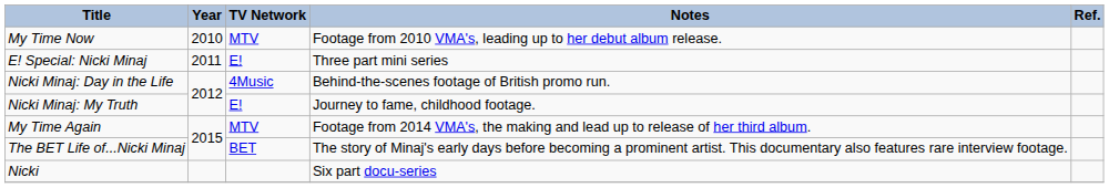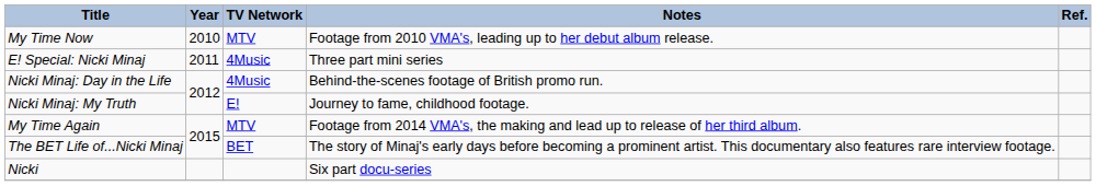 <table class="wikitable">
 <tr style="text-align:center;">
 <th style="background:#B0C4DE;">Title</th>
 <th style="background:#B0C4DE;">Year</th>
 <th style="background:#B0C4DE;">TV Network</th>
 <th style="background:#B0C4DE;">Notes</th>
 <th style="background:#B0C4DE;" "width: 2em;">Ref.</th>
 </tr>
 <tr>
 <td><em>My Time Now</em></td>
 <td>2010</td>
 <td><a href='#'>MTV</a></td>
 <td>Footage from 2010 <a href='#'>VMA's</a>, leading up to <a href='#'>her debut album</a> release.</td>
 <td></td>
 </tr>
 <tr>
 <td><em>E! Special: Nicki Minaj</em></td>
 <td>2011</td>
-<td><a href='#'>E!</a></td>
+<td><a href='#'>4Music</a></td>
 <td>Three part mini series</td>
 <td></td>
 </tr>
 <tr>
 <td><em>Nicki Minaj: Day in the Life</em></td>
 <td rowspan="2">2012</td>
 <td><a href='#'>4Music</a></td>
 <td>Behind-the-scenes footage of British promo run.</td>
 <td></td>
 </tr>
 <tr>
 <td><em>Nicki Minaj: My Truth</em></td>
 <td><a href='#'>E!</a></td>
 <td>Journey to fame, childhood footage.</td>
 <td></td>
 </tr>
 <tr>
 <td><em>My Time Again</em></td>
 <td rowspan="2">2015</td>
 <td><a href='#'>MTV</a></td>
 <td>Footage from 2014 <a href='#'>VMA's</a>, the making and lead up to release of <a href='#'>her third album</a>.</td>
 <td></td>
 </tr>
 <tr>
 <td><em>The BET Life of...Nicki Minaj</em></td>
 <td><a href='#'>BET</a></td>
 <td>The story of Minaj's early days before becoming a prominent artist. This documentary also features rare interview footage.</td>
 <td></td>
 </tr>
 <tr>
 <td><em>Nicki</em></td>
 <td></td>
 <td></td>
 <td>Six part <a href='#'>docu-series</a></td>
 <td></td>
 </tr>
 <tr>
 </tr>
 </table>
